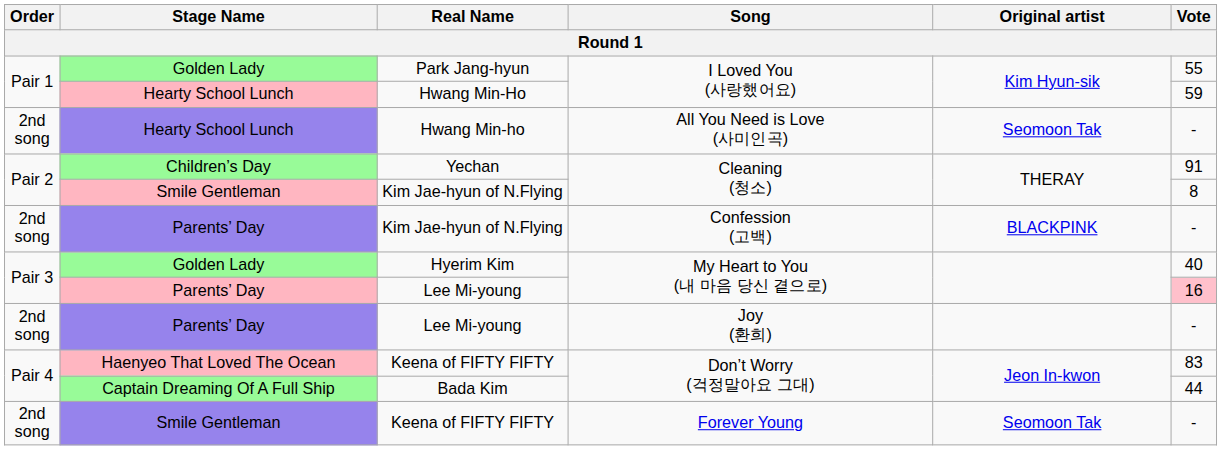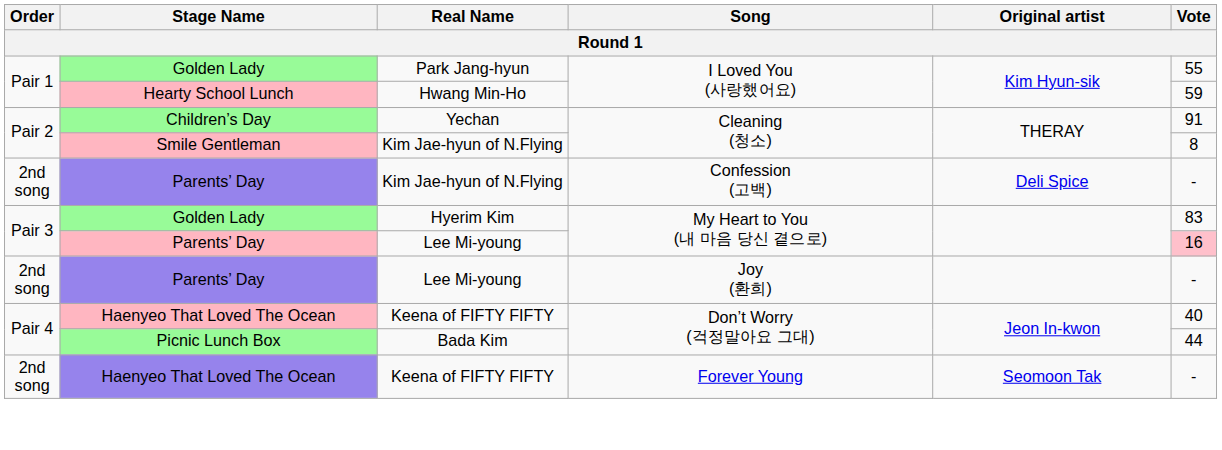 <table class="wikitable" style="text-align:center; width:95%;">
 <tr>
 <th style="width:1%;">Order</th>
 <th style="width:20%;">Stage Name</th>
 <th style="width:12%;">Real Name</th>
 <th style="width:23%;">Song</th>
 <th style="width:15%;">Original artist</th>
 <th style="width:1%;">Vote</th>
 </tr>
 <tr>
 <th colspan=6>Round 1</th>
 </tr>
 <tr>
 <td rowspan=2>Pair 1</td>
 <td bgcolor="palegreen">Golden Lady</td>
 <td>Park Jang-hyun</td>
 <td rowspan=2>I Loved You<br>(사랑했어요)</td>
 <td rowspan=2><a href='#'>Kim Hyun-sik</a></td>
 <td>55</td>
 </tr>
 <tr>
 <td bgcolor="lightpink">Hearty School Lunch</td>
 <td>Hwang Min-Ho</td>
 <td>59</td>
 </tr>
 <tr>
-<td>2nd song</td>
-<td bgcolor="#9683EC">Hearty School Lunch</td>
-<td>Hwang Min-ho</td>
-<td>All You Need is Love<br>(사미인곡)</td>
-<td><a href='#'>Seomoon Tak</a></td>
-<td>-</td>
-</tr>
-<tr>
 <td rowspan=2>Pair 2</td>
 <td bgcolor="palegreen">Children’s Day</td>
 <td>Yechan</td>
 <td rowspan=2>Cleaning<br>(청소)</td>
 <td rowspan=2>THERAY</td>
 <td>91</td>
 </tr>
 <tr>
 <td bgcolor="lightpink">Smile Gentleman</td>
 <td>Kim Jae-hyun of N.Flying</td>
 <td>8</td>
 </tr>
 <tr>
 <td>2nd song</td>
 <td bgcolor="#9683EC">Parents’ Day</td>
 <td>Kim Jae-hyun of N.Flying</td>
 <td>Confession<br>(고백)</td>
-<td><a href='#'>BLACKPINK</a></td>
+<td><a href='#'>Deli Spice</a></td>
 <td>-</td>
 </tr>
 <tr>
 <td rowspan=2>Pair 3</td>
 <td bgcolor="palegreen">Golden Lady</td>
 <td>Hyerim Kim</td>
 <td rowspan=2>My Heart to You<br>(내 마음 당신 곁으로)</td>
 <td rowspan=2></td>
-<td>40</td>
+<td>83</td>
 </tr>
 <tr>
 <td bgcolor="lightpink">Parents’ Day</td>
 <td>Lee Mi-young</td>
 <td style="background: pink;">16</td>
 </tr>
 <tr>
 <td>2nd song</td>
 <td bgcolor="#9683EC">Parents’ Day</td>
 <td>Lee Mi-young</td>
 <td>Joy<br>(환희)</td>
 <td></td>
 <td>-</td>
 </tr>
 <tr>
 <td rowspan=2>Pair 4</td>
 <td bgcolor="lightpink">Haenyeo That Loved The Ocean</td>
 <td>Keena of FIFTY FIFTY</td>
 <td rowspan=2>Don’t Worry<br>(걱정말아요 그대)</td>
 <td rowspan=2><a href='#'>Jeon In-kwon</a></td>
-<td>83</td>
+<td>40</td>
 </tr>
 <tr>
-<td bgcolor="palegreen">Captain Dreaming Of A Full Ship</td>
+<td bgcolor="palegreen">Picnic Lunch Box</td>
 <td>Bada Kim</td>
 <td>44</td>
 </tr>
 <tr>
 <td>2nd song</td>
-<td bgcolor="#9683EC">Smile Gentleman</td>
+<td bgcolor="#9683EC">Haenyeo That Loved The Ocean</td>
 <td>Keena of FIFTY FIFTY</td>
 <td><a href='#'>Forever Young</a></td>
 <td><a href='#'>Seomoon Tak</a></td>
 <td>-</td>
 </tr>
 </table>
